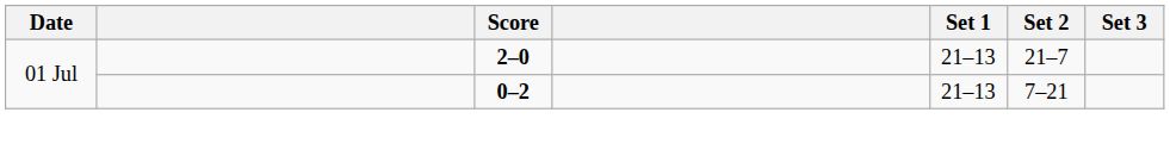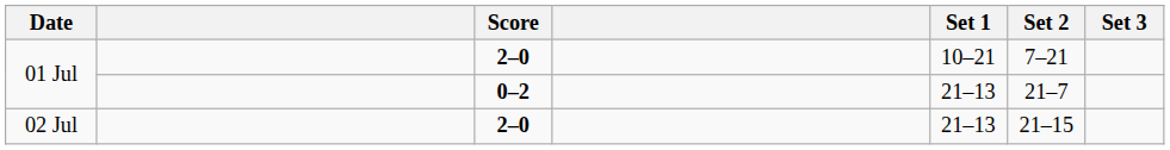 <table class="wikitable" style="text-align: center;">
 <tr>
 <th width="60">Date</th>
 <th align="right" width="270"></th>
 <th width="50">Score</th>
 <th align="left" width="270"></th>
 <th width="50">Set 1</th>
 <th width="50">Set 2</th>
 <th width="50">Set 3</th>
 </tr>
 <tr>
 <td rowspan=2>01 Jul</td>
 <td align=left><strong></strong></td>
 <td align=center><strong>2–0</strong></td>
 <td align=left></td>
-<td>21–13</td>
-<td>21–7</td>
+<td>10–21</td>
+<td>7–21</td>
 <td></td>
 </tr>
 <tr>
 <td align=left></td>
 <td align=center><strong>0–2</strong></td>
 <td align=left><strong></strong></td>
 <td>21–13</td>
-<td>7–21</td>
+<td>21–7</td>
+<td></td>
+</tr>
+<tr>
+<td>02 Jul</td>
+<td align=left><strong></strong></td>
+<td align=center><strong>2–0</strong></td>
+<td align=left></td>
+<td>21–13</td>
+<td>21–15</td>
 <td></td>
 </tr>
 </table>
